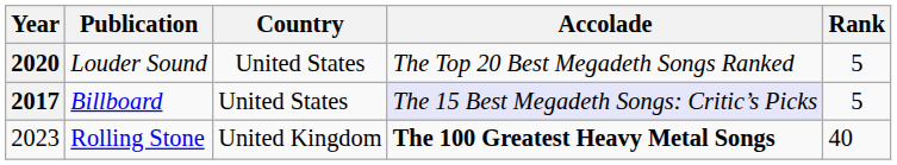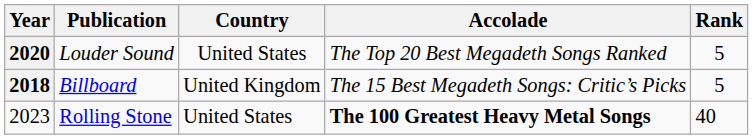 <table class="wikitable plainrowheaders" style="text-align:left;">
 <tr>
 <th scope="col">Year</th>
 <th scope="col">Publication</th>
 <th scope="col">Country</th>
 <th scope="col">Accolade</th>
 <th scope="col">Rank</th>
 </tr>
 <tr>
 <th scope="row">2020</th>
 <td><em>Louder Sound</em></td>
 <td style="text-align:center;">United States</td>
 <td><em>The Top 20 Best Megadeth Songs Ranked</em></td>
 <td style="text-align:center;">5</td>
 </tr>
 <tr>
-<th scope="row">2017</th>
+<th scope="row">2018</th>
 <td><em><a href='#'>Billboard</a></em></td>
-<td>United States</td>
-<td style="background: lavender;"><em>The 15 Best Megadeth Songs: Critic’s Picks</em></td>
+<td style="text-align:center;">United Kingdom</td>
+<td><em>The 15 Best Megadeth Songs: Critic’s Picks</em></td>
 <td style="text-align:center;">5</td>
 </tr>
 <tr>
 <td>2023</td>
 <td><a href='#'>Rolling Stone</a></td>
-<td style="text-align:center;">United Kingdom</td>
+<td>United States</td>
 <td><strong>The 100 Greatest Heavy Metal Songs</strong></td>
 <td>40</td>
 </tr>
 </table>
